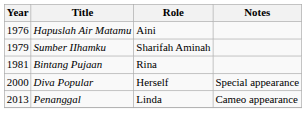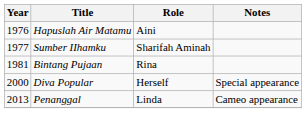 <table class="wikitable">
 <tr>
 <th>Year</th>
 <th>Title</th>
 <th>Role</th>
 <th>Notes</th>
 </tr>
 <tr>
 <td>1976</td>
 <td><em>Hapuslah Air Matamu</em></td>
 <td>Aini</td>
 <td></td>
 </tr>
 <tr>
-<td>1979</td>
+<td>1977</td>
 <td><em>Sumber IIhamku</em></td>
 <td>Sharifah Aminah</td>
 <td></td>
 </tr>
 <tr>
 <td>1981</td>
 <td><em>Bintang Pujaan</em></td>
 <td>Rina</td>
 <td></td>
 </tr>
 <tr>
 <td>2000</td>
 <td><em>Diva Popular</em></td>
 <td>Herself</td>
 <td>Special appearance</td>
 </tr>
 <tr>
 <td>2013</td>
 <td><em>Penanggal</em></td>
 <td>Linda</td>
 <td>Cameo appearance</td>
 </tr>
 <tr>
 </tr>
 </table>
